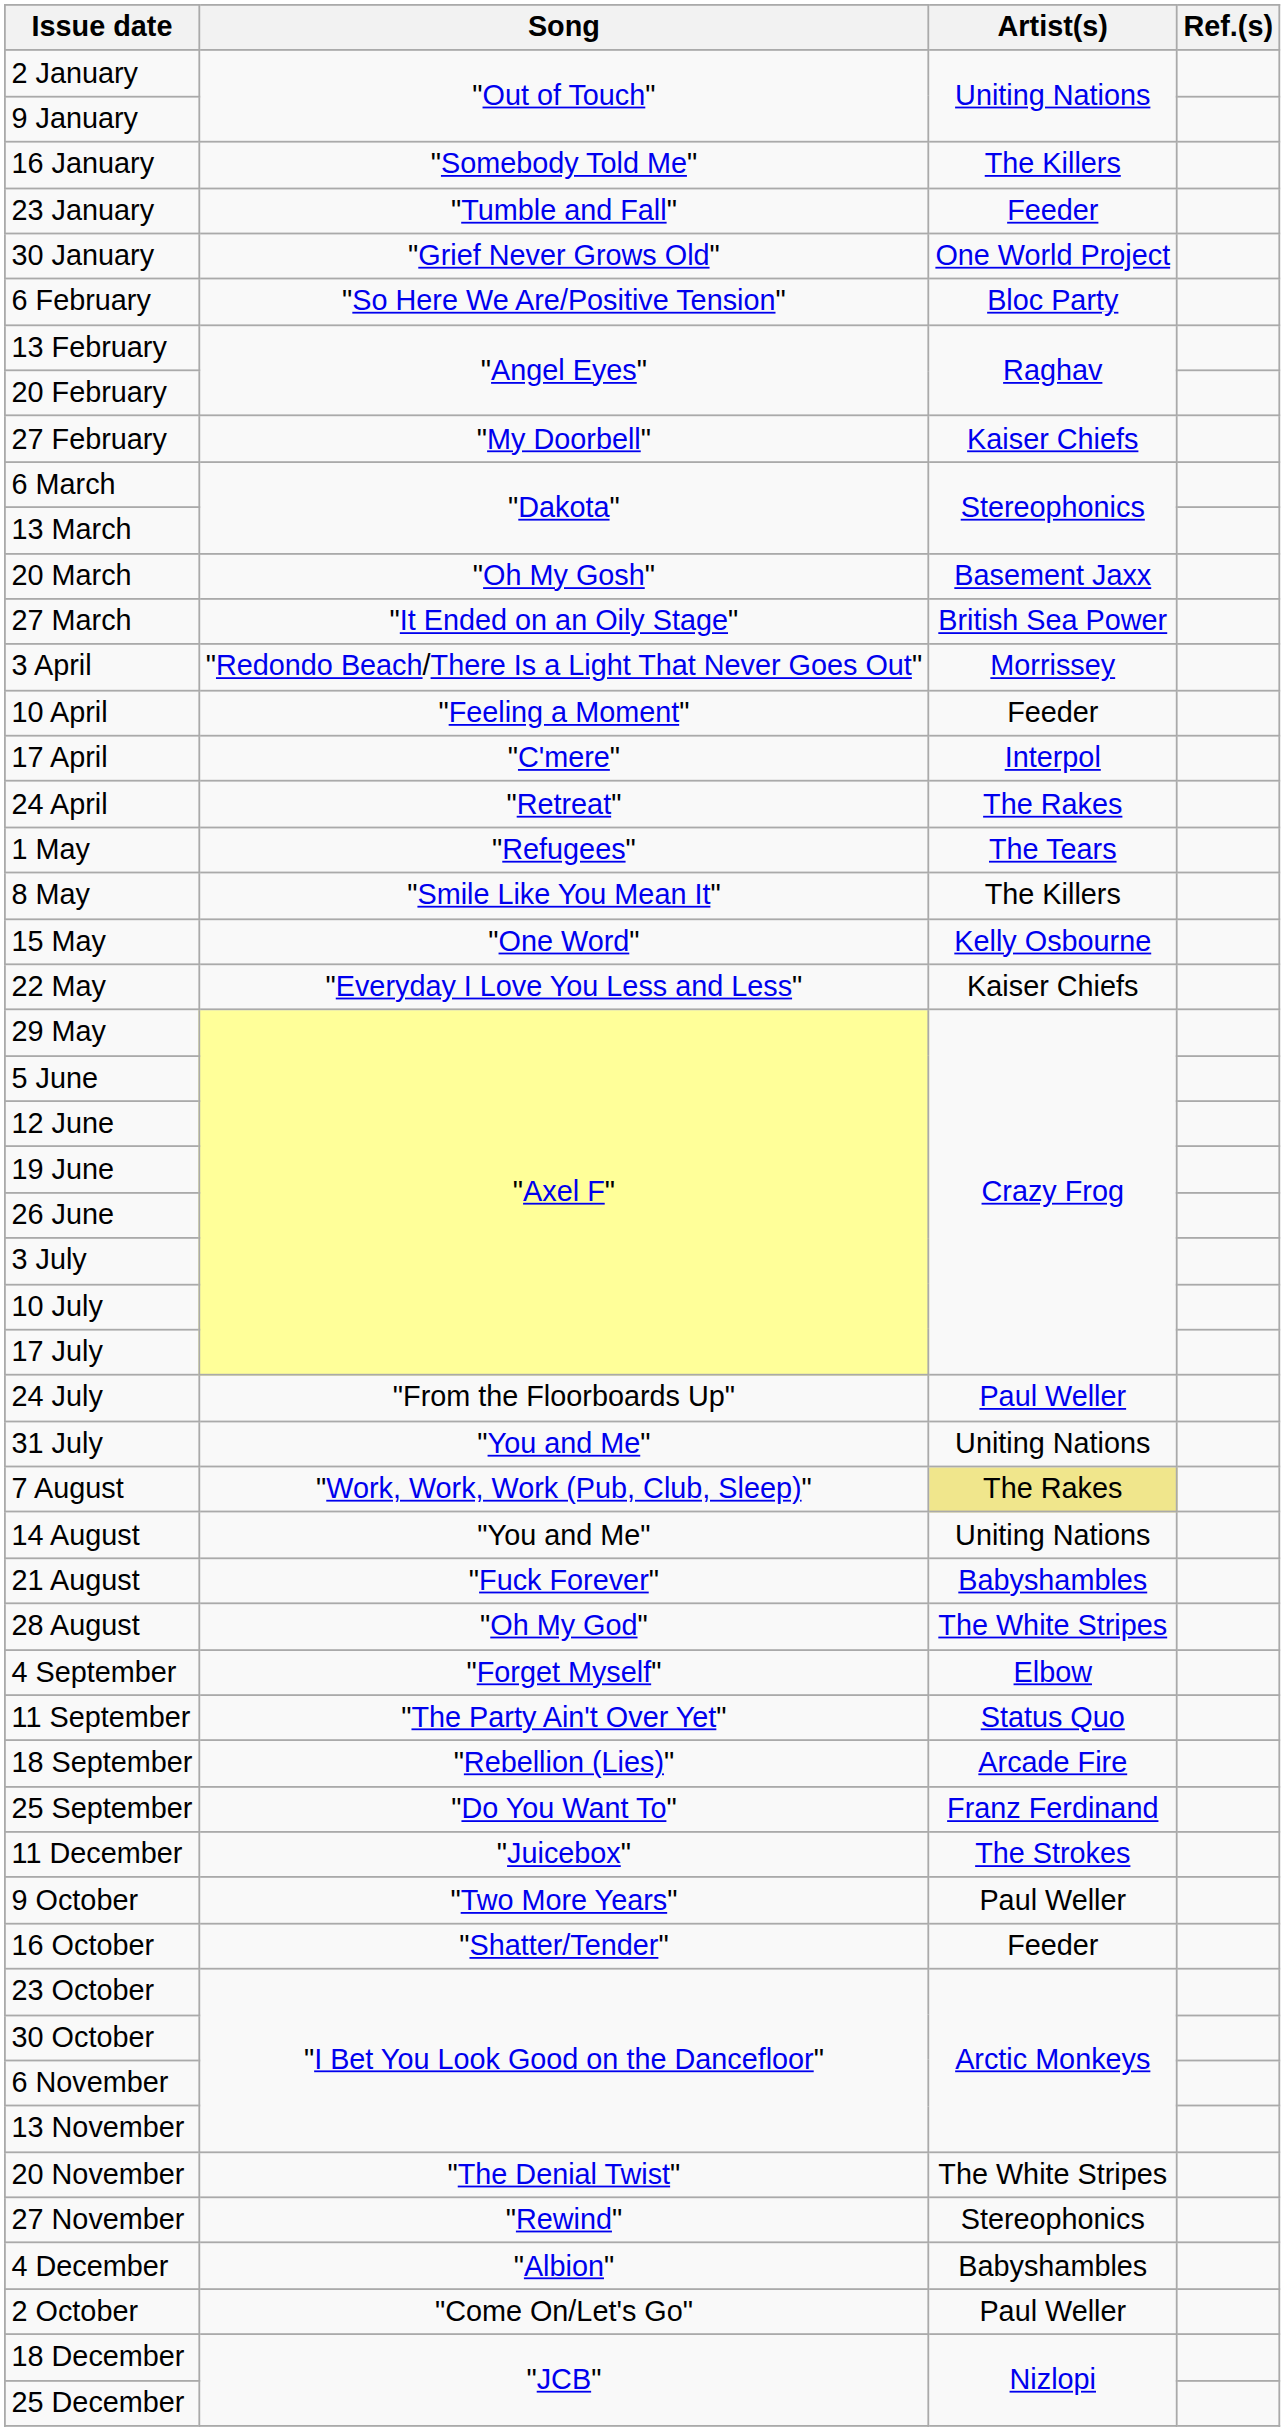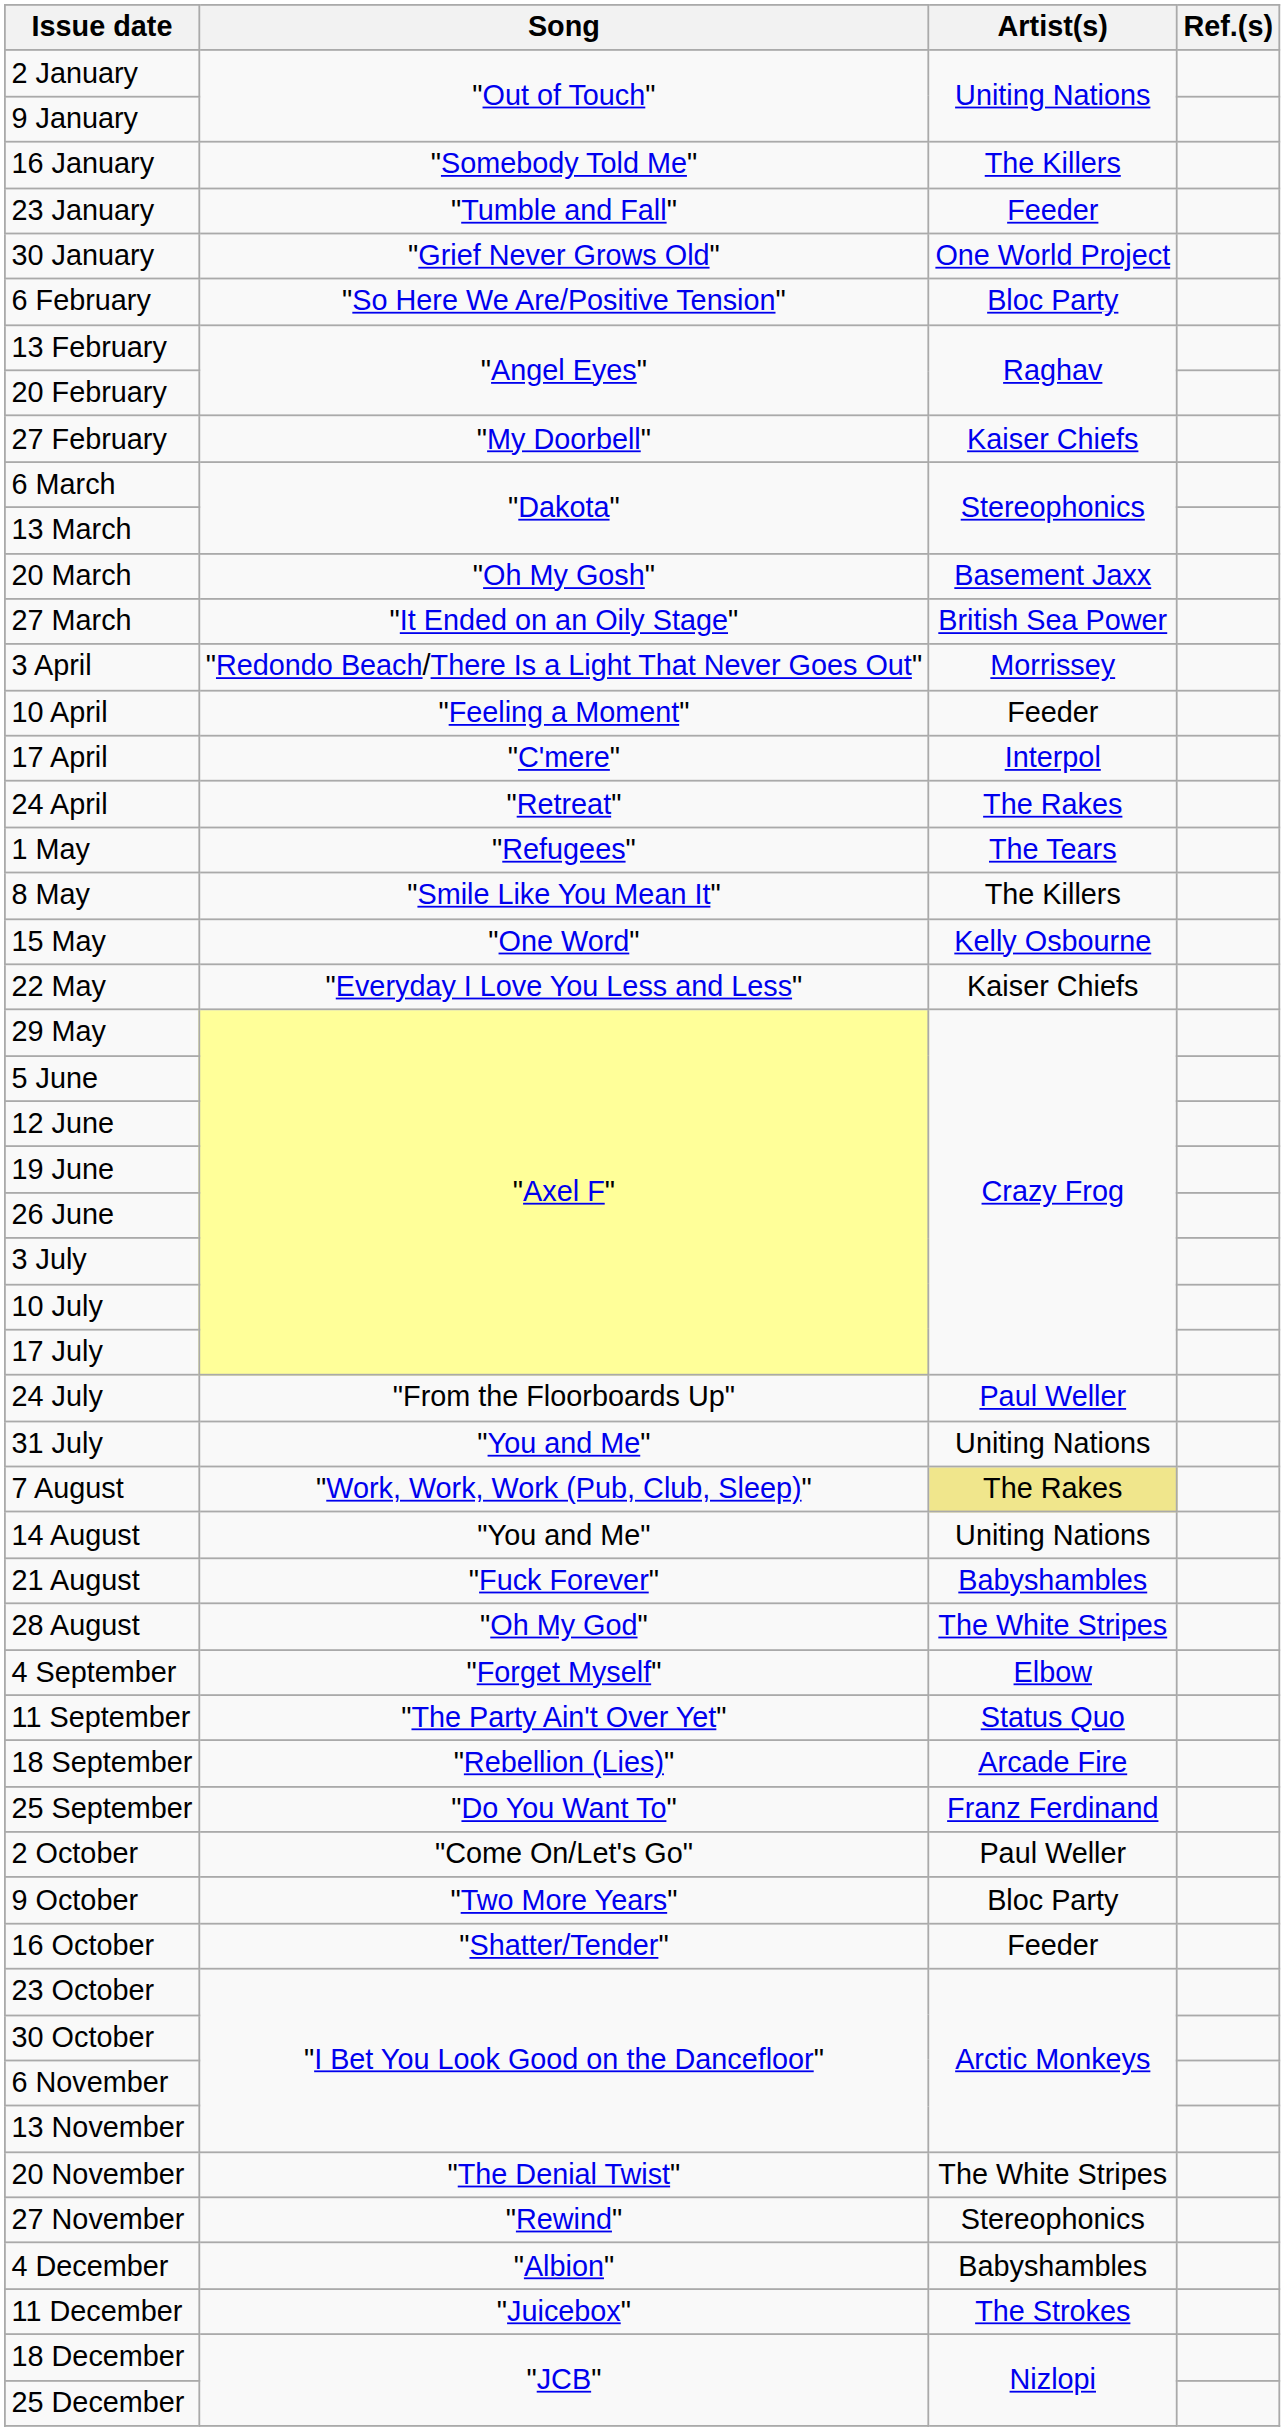 <table class="wikitable plainrowheaders">
 <tr>
 <th scope=col>Issue date</th>
 <th scope=col>Song</th>
 <th scope=col>Artist(s)</th>
 <th scope=col>Ref.(s)</th>
 </tr>
 <tr>
 <td>2 January</td>
 <td align=center rowspan="2">"<a href='#'>Out of Touch</a>"</td>
 <td align=center rowspan="2"><a href='#'>Uniting Nations</a></td>
 <td align=center></td>
 </tr>
 <tr>
 <td>9 January</td>
 <td align=center></td>
 </tr>
 <tr>
 <td>16 January</td>
 <td align=center>"<a href='#'>Somebody Told Me</a>"</td>
 <td align=center><a href='#'>The Killers</a></td>
 <td align=center></td>
 </tr>
 <tr>
 <td>23 January</td>
 <td align=center>"<a href='#'>Tumble and Fall</a>"</td>
 <td align=center><a href='#'>Feeder</a></td>
 <td align=center></td>
 </tr>
 <tr>
 <td>30 January</td>
 <td align=center>"<a href='#'>Grief Never Grows Old</a>"</td>
 <td align=center><a href='#'>One World Project</a></td>
 <td align=center></td>
 </tr>
 <tr>
 <td>6 February</td>
 <td align=center>"<a href='#'>So Here We Are/Positive Tension</a>"</td>
 <td align=center><a href='#'>Bloc Party</a></td>
 <td align=center></td>
 </tr>
 <tr>
 <td>13 February</td>
 <td align=center rowspan="2">"<a href='#'>Angel Eyes</a>"</td>
 <td align=center rowspan="2"><a href='#'>Raghav</a></td>
 <td align=center></td>
 </tr>
 <tr>
 <td>20 February</td>
 <td align=center></td>
 </tr>
 <tr>
 <td>27 February</td>
 <td align=center>"<a href='#'>My Doorbell</a>"</td>
 <td align=center><a href='#'>Kaiser Chiefs</a></td>
 <td align=center></td>
 </tr>
 <tr>
 <td>6 March </td>
 <td align=center rowspan="2">"<a href='#'>Dakota</a>"</td>
 <td align=center rowspan="2"><a href='#'>Stereophonics</a></td>
 <td align=center></td>
 </tr>
 <tr>
 <td>13 March</td>
 <td align=center></td>
 </tr>
 <tr>
 <td>20 March</td>
 <td align=center>"<a href='#'>Oh My Gosh</a>"</td>
 <td align=center><a href='#'>Basement Jaxx</a></td>
 <td align=center></td>
 </tr>
 <tr>
 <td>27 March</td>
 <td align=center>"<a href='#'>It Ended on an Oily Stage</a>"</td>
 <td align=center><a href='#'>British Sea Power</a></td>
 <td align=center></td>
 </tr>
 <tr>
 <td>3 April</td>
 <td align=center>"<a href='#'>Redondo Beach</a>/<a href='#'>There Is a Light That Never Goes Out</a>"</td>
 <td align=center><a href='#'>Morrissey</a></td>
 <td align=center></td>
 </tr>
 <tr>
 <td>10 April</td>
 <td align=center>"<a href='#'>Feeling a Moment</a>"</td>
 <td align=center>Feeder</td>
 <td align=center></td>
 </tr>
 <tr>
 <td>17 April</td>
 <td align=center>"<a href='#'>C'mere</a>"</td>
 <td align=center><a href='#'>Interpol</a></td>
 <td align=center></td>
 </tr>
 <tr>
 <td>24 April</td>
 <td align=center>"<a href='#'>Retreat</a>"</td>
 <td align=center><a href='#'>The Rakes</a></td>
 <td align=center></td>
 </tr>
 <tr>
 <td>1 May</td>
 <td align=center>"<a href='#'>Refugees</a>"</td>
 <td align=center><a href='#'>The Tears</a></td>
 <td align=center></td>
 </tr>
 <tr>
 <td>8 May</td>
 <td align=center>"<a href='#'>Smile Like You Mean It</a>"</td>
 <td align=center>The Killers</td>
 <td align=center></td>
 </tr>
 <tr>
 <td>15 May</td>
 <td align=center>"<a href='#'>One Word</a>"</td>
 <td align=center><a href='#'>Kelly Osbourne</a></td>
 <td align=center></td>
 </tr>
 <tr>
 <td>22 May</td>
 <td align=center>"<a href='#'>Everyday I Love You Less and Less</a>"</td>
 <td align=center>Kaiser Chiefs</td>
 <td align=center></td>
 </tr>
 <tr>
 <td>29 May </td>
 <td align=center rowspan="8" bgcolor=#FFFF99>"<a href='#'>Axel F</a>" </td>
 <td align=center rowspan="8"><a href='#'>Crazy Frog</a></td>
 <td align=center></td>
 </tr>
 <tr>
 <td>5 June </td>
 <td align=center></td>
 </tr>
 <tr>
 <td>12 June </td>
 <td align=center></td>
 </tr>
 <tr>
 <td>19 June </td>
 <td align=center></td>
 </tr>
 <tr>
 <td>26 June</td>
 <td align=center></td>
 </tr>
 <tr>
 <td>3 July</td>
 <td align=center></td>
 </tr>
 <tr>
 <td>10 July</td>
 <td align=center></td>
 </tr>
 <tr>
 <td>17 July</td>
 <td align=center></td>
 </tr>
 <tr>
 <td>24 July</td>
 <td align=center>"From the Floorboards Up"</td>
 <td align=center><a href='#'>Paul Weller</a></td>
 <td align=center></td>
 </tr>
 <tr>
 <td>31 July</td>
 <td align=center>"<a href='#'>You and Me</a>"</td>
 <td align=center>Uniting Nations</td>
 <td align=center></td>
 </tr>
 <tr>
 <td>7 August</td>
 <td align=center>"<a href='#'>Work, Work, Work (Pub, Club, Sleep)</a>"</td>
 <td align=center style="background: khaki;">The Rakes</td>
 <td align=center></td>
 </tr>
 <tr>
 <td>14 August</td>
 <td align=center>"You and Me"</td>
 <td align=center>Uniting Nations</td>
 <td align=center></td>
 </tr>
 <tr>
 <td>21 August</td>
 <td align=center>"<a href='#'>Fuck Forever</a>"</td>
 <td align=center><a href='#'>Babyshambles</a></td>
 <td align=center></td>
 </tr>
 <tr>
 <td>28 August</td>
 <td align=center>"<a href='#'>Oh My God</a>"</td>
 <td align=center><a href='#'>The White Stripes</a></td>
 <td align=center></td>
 </tr>
 <tr>
 <td>4 September</td>
 <td align=center>"<a href='#'>Forget Myself</a>"</td>
 <td align=center><a href='#'>Elbow</a></td>
 <td align=center></td>
 </tr>
 <tr>
 <td>11 September</td>
 <td align=center>"<a href='#'>The Party Ain't Over Yet</a>"</td>
 <td align=center><a href='#'>Status Quo</a></td>
 <td align=center></td>
 </tr>
 <tr>
 <td>18 September</td>
 <td align=center>"<a href='#'>Rebellion (Lies)</a>"</td>
 <td align=center><a href='#'>Arcade Fire</a></td>
 <td align=center></td>
 </tr>
 <tr>
 <td>25 September</td>
 <td align=center>"<a href='#'>Do You Want To</a>"</td>
 <td align=center><a href='#'>Franz Ferdinand</a></td>
 <td align=center></td>
 </tr>
 <tr>
-<td>11 December</td>
-<td align=center>"<a href='#'>Juicebox</a>"</td>
-<td align=center><a href='#'>The Strokes</a></td>
+<td>2 October</td>
+<td align=center>"Come On/Let's Go"</td>
+<td align=center>Paul Weller</td>
 <td align=center></td>
 </tr>
 <tr>
 <td>9 October</td>
 <td align=center>"<a href='#'>Two More Years</a>"</td>
-<td align=center>Paul Weller</td>
+<td align=center>Bloc Party</td>
 <td align=center></td>
 </tr>
 <tr>
 <td>16 October</td>
 <td align=center>"<a href='#'>Shatter/Tender</a>"</td>
 <td align=center>Feeder</td>
 <td align=center></td>
 </tr>
 <tr>
 <td>23 October </td>
 <td align=center rowspan="4">"<a href='#'>I Bet You Look Good on the Dancefloor</a>"</td>
 <td align=center rowspan="4"><a href='#'>Arctic Monkeys</a></td>
 <td align=center></td>
 </tr>
 <tr>
 <td>30 October</td>
 <td align=center></td>
 </tr>
 <tr>
 <td>6 November</td>
 <td align=center></td>
 </tr>
 <tr>
 <td>13 November</td>
 <td align=center></td>
 </tr>
 <tr>
 <td>20 November</td>
 <td align=center>"<a href='#'>The Denial Twist</a>"</td>
 <td align=center>The White Stripes</td>
 <td align=center></td>
 </tr>
 <tr>
 <td>27 November</td>
 <td align=center>"<a href='#'>Rewind</a>"</td>
 <td align=center>Stereophonics</td>
 <td align=center></td>
 </tr>
 <tr>
 <td>4 December</td>
 <td align=center>"<a href='#'>Albion</a>"</td>
 <td align=center>Babyshambles</td>
 <td align=center></td>
 </tr>
 <tr>
-<td>2 October</td>
-<td align=center>"Come On/Let's Go"</td>
-<td align=center>Paul Weller</td>
+<td>11 December</td>
+<td align=center>"<a href='#'>Juicebox</a>"</td>
+<td align=center><a href='#'>The Strokes</a></td>
 <td align=center></td>
 </tr>
 <tr>
 <td>18 December </td>
 <td align=center rowspan="2">"<a href='#'>JCB</a>"</td>
 <td align=center rowspan="2"><a href='#'>Nizlopi</a></td>
 <td align=center></td>
 </tr>
 <tr>
 <td>25 December</td>
 <td align=center></td>
 </tr>
 </table>
